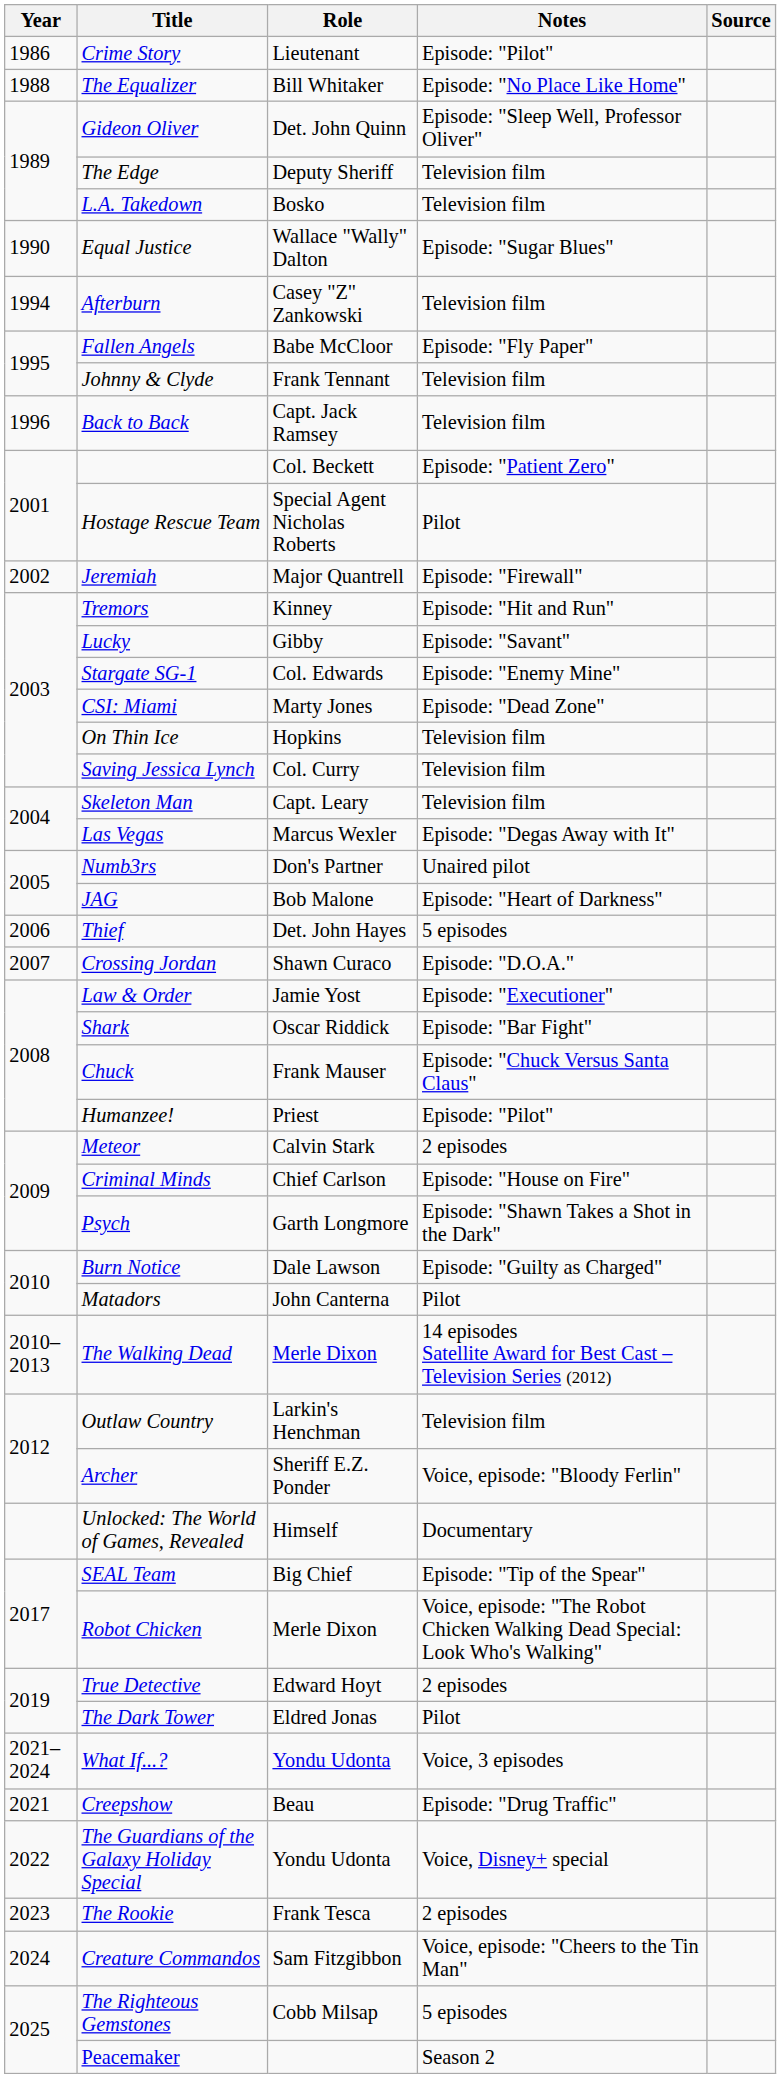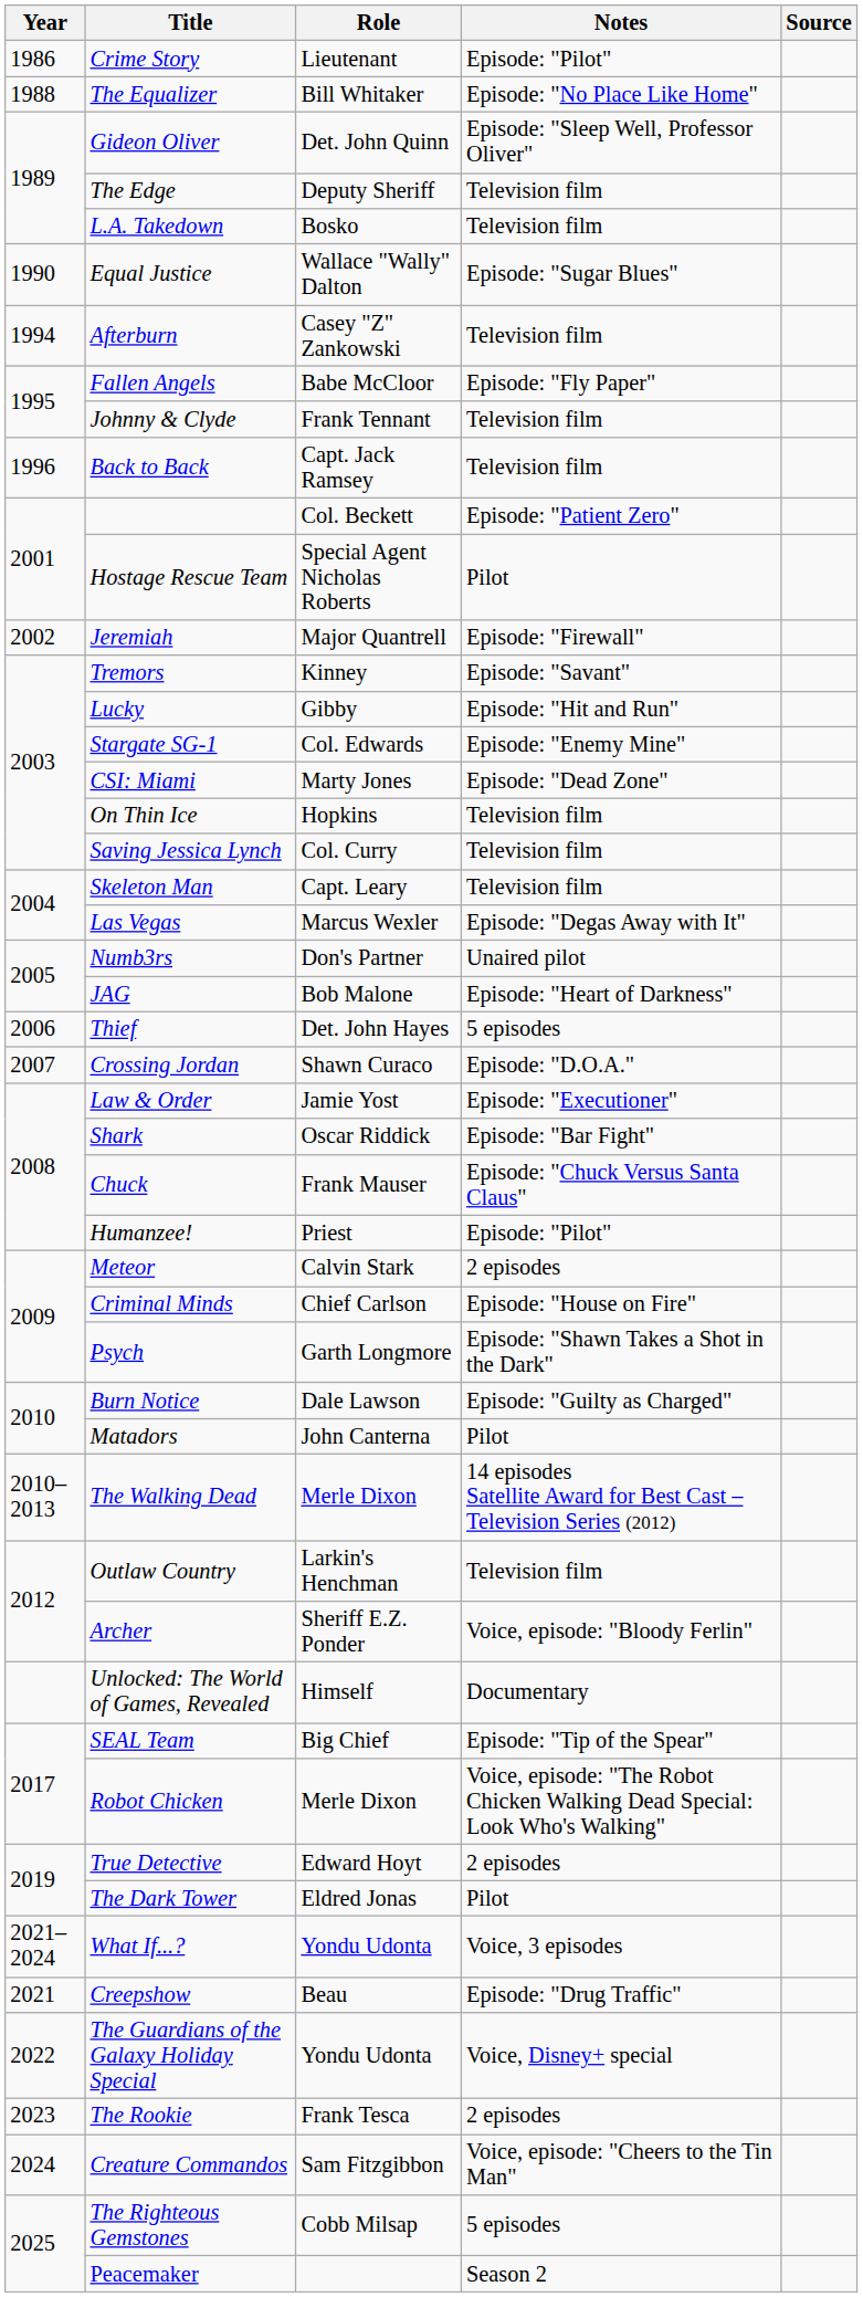 <table class="wikitable sortable">
 <tr>
 <th>Year</th>
 <th>Title</th>
 <th>Role</th>
 <th class="unsortable">Notes</th>
 <th class="unsortable">Source</th>
 </tr>
 <tr>
 <td>1986</td>
 <td><em><a href='#'>Crime Story</a></em></td>
 <td>Lieutenant</td>
 <td>Episode: "Pilot"</td>
 <td></td>
 </tr>
 <tr>
 <td>1988</td>
 <td><em><a href='#'>The Equalizer</a></em></td>
 <td>Bill Whitaker</td>
 <td>Episode: "<a href='#'>No Place Like Home</a>"</td>
 <td></td>
 </tr>
 <tr>
 <td rowspan="3">1989</td>
 <td><em><a href='#'>Gideon Oliver</a></em></td>
 <td>Det. John Quinn</td>
 <td>Episode: "Sleep Well, Professor Oliver"</td>
 <td></td>
 </tr>
 <tr>
 <td><em>The Edge</em></td>
 <td>Deputy Sheriff</td>
 <td>Television film</td>
 <td></td>
 </tr>
 <tr>
 <td><em><a href='#'>L.A. Takedown</a></em></td>
 <td>Bosko</td>
 <td>Television film</td>
 <td></td>
 </tr>
 <tr>
 <td>1990</td>
 <td><em>Equal Justice</em></td>
 <td>Wallace "Wally" Dalton</td>
 <td>Episode: "Sugar Blues"</td>
 <td></td>
 </tr>
 <tr>
 <td>1994</td>
 <td><em><a href='#'>Afterburn</a></em></td>
 <td>Casey "Z" Zankowski</td>
 <td>Television film</td>
 <td></td>
 </tr>
 <tr>
 <td rowspan="2">1995</td>
 <td><em><a href='#'>Fallen Angels</a></em></td>
 <td>Babe McCloor</td>
 <td>Episode: "Fly Paper"</td>
 <td></td>
 </tr>
 <tr>
 <td><em>Johnny & Clyde</em></td>
 <td>Frank Tennant</td>
 <td>Television film</td>
 <td></td>
 </tr>
 <tr>
 <td>1996</td>
 <td><em><a href='#'>Back to Back</a></em></td>
 <td>Capt. Jack Ramsey</td>
 <td>Television film</td>
 <td></td>
 </tr>
 <tr>
 <td rowspan="2">2001</td>
 <td><em></em></td>
 <td>Col. Beckett</td>
 <td>Episode: "<a href='#'>Patient Zero</a>"</td>
 <td></td>
 </tr>
 <tr>
 <td><em>Hostage Rescue Team</em></td>
 <td>Special Agent Nicholas Roberts</td>
 <td>Pilot</td>
 <td></td>
 </tr>
 <tr>
 <td>2002</td>
 <td><em><a href='#'>Jeremiah</a></em></td>
 <td>Major Quantrell</td>
 <td>Episode: "Firewall"</td>
 <td></td>
 </tr>
 <tr>
 <td rowspan="6">2003</td>
 <td><em><a href='#'>Tremors</a></em></td>
 <td>Kinney</td>
-<td>Episode: "Hit and Run"</td>
+<td>Episode: "Savant"</td>
 <td></td>
 </tr>
 <tr>
 <td><em><a href='#'>Lucky</a></em></td>
 <td>Gibby</td>
-<td>Episode: "Savant"</td>
+<td>Episode: "Hit and Run"</td>
 <td></td>
 </tr>
 <tr>
 <td><em><a href='#'>Stargate SG-1</a></em></td>
 <td>Col. Edwards</td>
 <td>Episode: "Enemy Mine"</td>
 <td></td>
 </tr>
 <tr>
 <td><em><a href='#'>CSI: Miami</a></em></td>
 <td>Marty Jones</td>
 <td>Episode: "Dead Zone"</td>
 <td></td>
 </tr>
 <tr>
 <td><em>On Thin Ice</em></td>
 <td>Hopkins</td>
 <td>Television film</td>
 <td></td>
 </tr>
 <tr>
 <td><em><a href='#'>Saving Jessica Lynch</a></em></td>
 <td>Col. Curry</td>
 <td>Television film</td>
 <td></td>
 </tr>
 <tr>
 <td rowspan="2">2004</td>
 <td><em><a href='#'>Skeleton Man</a></em></td>
 <td>Capt. Leary</td>
 <td>Television film</td>
 <td></td>
 </tr>
 <tr>
 <td><em><a href='#'>Las Vegas</a></em></td>
 <td>Marcus Wexler</td>
 <td>Episode: "Degas Away with It"</td>
 <td></td>
 </tr>
 <tr>
 <td rowspan="2">2005</td>
 <td><em><a href='#'>Numb3rs</a></em></td>
 <td>Don's Partner</td>
 <td>Unaired pilot</td>
 <td></td>
 </tr>
 <tr>
 <td><em><a href='#'>JAG</a></em></td>
 <td>Bob Malone</td>
 <td>Episode: "Heart of Darkness"</td>
 <td></td>
 </tr>
 <tr>
 <td>2006</td>
 <td><em><a href='#'>Thief</a></em></td>
 <td>Det. John Hayes</td>
 <td>5 episodes</td>
 <td></td>
 </tr>
 <tr>
 <td>2007</td>
 <td><em><a href='#'>Crossing Jordan</a></em></td>
 <td>Shawn Curaco</td>
 <td>Episode: "D.O.A."</td>
 <td></td>
 </tr>
 <tr>
 <td rowspan="4">2008</td>
 <td><em><a href='#'>Law & Order</a></em></td>
 <td>Jamie Yost</td>
 <td>Episode: "<a href='#'>Executioner</a>"</td>
 <td></td>
 </tr>
 <tr>
 <td><em><a href='#'>Shark</a></em></td>
 <td>Oscar Riddick</td>
 <td>Episode: "Bar Fight"</td>
 <td></td>
 </tr>
 <tr>
 <td><em><a href='#'>Chuck</a></em></td>
 <td>Frank Mauser</td>
 <td>Episode: "<a href='#'>Chuck Versus Santa Claus</a>"</td>
 <td></td>
 </tr>
 <tr>
 <td><em>Humanzee!</em></td>
 <td>Priest</td>
 <td>Episode: "Pilot"</td>
 <td></td>
 </tr>
 <tr>
 <td rowspan="3">2009</td>
 <td><em><a href='#'>Meteor</a></em></td>
 <td>Calvin Stark</td>
 <td>2 episodes</td>
 <td></td>
 </tr>
 <tr>
 <td><em><a href='#'>Criminal Minds</a></em></td>
 <td>Chief Carlson</td>
 <td>Episode: "House on Fire"</td>
 <td></td>
 </tr>
 <tr>
 <td><em><a href='#'>Psych</a></em></td>
 <td>Garth Longmore</td>
 <td>Episode: "Shawn Takes a Shot in the Dark"</td>
 <td></td>
 </tr>
 <tr>
 <td rowspan="2">2010</td>
 <td><em><a href='#'>Burn Notice</a></em></td>
 <td>Dale Lawson</td>
 <td>Episode: "Guilty as Charged"</td>
 <td></td>
 </tr>
 <tr>
 <td><em>Matadors</em></td>
 <td>John Canterna</td>
 <td>Pilot</td>
 <td></td>
 </tr>
 <tr>
 <td>2010–2013</td>
 <td><em><a href='#'>The Walking Dead</a></em></td>
 <td><a href='#'>Merle Dixon</a></td>
 <td>14 episodes<br><a href='#'>Satellite Award for Best Cast – Television Series</a> <small>(2012)</small></td>
 <td></td>
 </tr>
 <tr>
 <td rowspan="2">2012</td>
 <td><em>Outlaw Country</em></td>
 <td>Larkin's Henchman</td>
 <td>Television film</td>
 <td></td>
 </tr>
 <tr>
 <td><em><a href='#'>Archer</a></em></td>
 <td>Sheriff E.Z. Ponder</td>
 <td>Voice, episode: "Bloody Ferlin"</td>
 <td></td>
 </tr>
 <tr>
 <td></td>
 <td><em>Unlocked: The World of Games, Revealed</em></td>
 <td>Himself</td>
 <td>Documentary</td>
 <td></td>
 </tr>
 <tr>
 <td rowspan=2>2017</td>
 <td><em><a href='#'>SEAL Team</a></em></td>
 <td>Big Chief</td>
 <td>Episode: "Tip of the Spear"</td>
 <td></td>
 </tr>
 <tr>
 <td><em><a href='#'>Robot Chicken</a></em></td>
 <td>Merle Dixon</td>
 <td>Voice, episode: "The Robot Chicken Walking Dead Special: Look Who's Walking"</td>
 <td></td>
 </tr>
 <tr>
 <td rowspan=2>2019</td>
 <td><em><a href='#'>True Detective</a></em></td>
 <td>Edward Hoyt</td>
 <td>2 episodes</td>
 <td></td>
 </tr>
 <tr>
 <td><em><a href='#'>The Dark Tower</a></em></td>
 <td>Eldred Jonas</td>
 <td>Pilot</td>
 <td></td>
 </tr>
 <tr>
 <td>2021–2024</td>
 <td><em><a href='#'>What If...?</a></em></td>
 <td><a href='#'>Yondu Udonta</a></td>
 <td>Voice, 3 episodes</td>
 <td></td>
 </tr>
 <tr>
 <td>2021</td>
 <td><em><a href='#'>Creepshow</a></em></td>
 <td>Beau</td>
 <td>Episode: "Drug Traffic"</td>
 <td></td>
 </tr>
 <tr>
 <td>2022</td>
 <td><em><a href='#'>The Guardians of the Galaxy Holiday Special</a></em></td>
 <td>Yondu Udonta</td>
 <td>Voice, <a href='#'>Disney+</a> special</td>
 <td></td>
 </tr>
 <tr>
 <td>2023</td>
 <td><em><a href='#'>The Rookie</a></em></td>
 <td>Frank Tesca</td>
 <td>2 episodes</td>
 <td></td>
 </tr>
 <tr>
 <td>2024</td>
 <td><em><a href='#'>Creature Commandos</a></em></td>
 <td>Sam Fitzgibbon</td>
 <td>Voice, episode: "Cheers to the Tin Man"</td>
 <td></td>
 </tr>
 <tr>
 <td rowspan="2">2025</td>
 <td><em><a href='#'>The Righteous Gemstones</a></em></td>
 <td>Cobb Milsap</td>
 <td>5 episodes</td>
 <td></td>
 </tr>
 <tr>
 <td><a href='#'>Peacemaker</a></td>
 <td></td>
 <td>Season 2</td>
 <td></td>
 </tr>
 </table>
